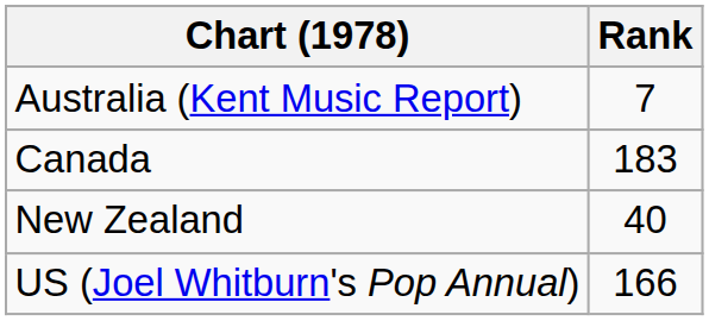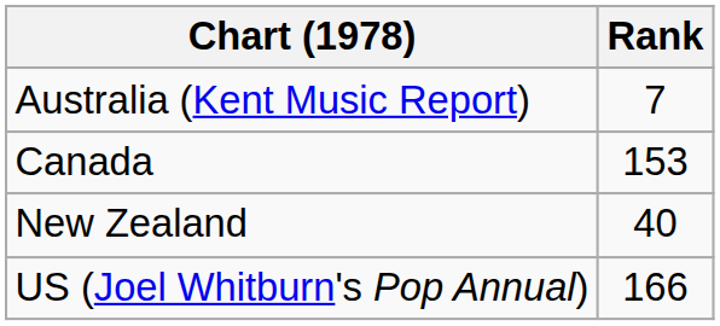 <table class="wikitable sortable">
 <tr>
 <th align="left">Chart (1978)</th>
 <th style="text-align:center;">Rank</th>
 </tr>
 <tr>
 <td>Australia (<a href='#'>Kent Music Report</a>)</td>
 <td style="text-align:center;">7</td>
 </tr>
 <tr>
 <td>Canada</td>
-<td style="text-align:center;">183</td>
+<td style="text-align:center;">153</td>
 </tr>
 <tr>
 <td>New Zealand</td>
 <td style="text-align:center;">40</td>
 </tr>
 <tr>
 <td>US (<a href='#'>Joel Whitburn</a>'s <em>Pop Annual</em>)</td>
 <td style="text-align:center;">166</td>
 </tr>
 </table>
